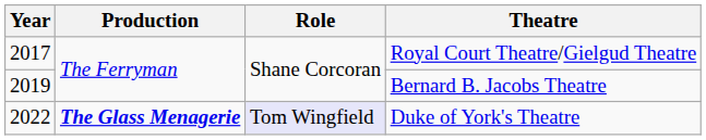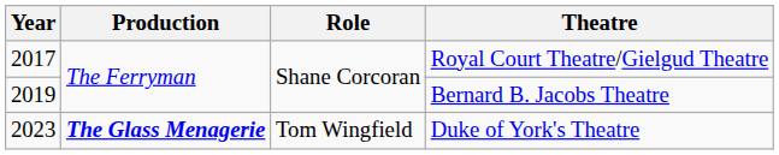 <table class="wikitable">
 <tr>
 <th>Year</th>
 <th>Production</th>
 <th>Role</th>
 <th>Theatre</th>
 </tr>
 <tr>
 <td>2017</td>
 <td rowspan="2"><em><a href='#'>The Ferryman</a></em></td>
 <td rowspan="2">Shane Corcoran</td>
 <td><a href='#'>Royal Court Theatre</a>/<a href='#'>Gielgud Theatre</a></td>
 </tr>
 <tr>
 <td>2019</td>
 <td><a href='#'>Bernard B. Jacobs Theatre</a></td>
 </tr>
 <tr>
-<td>2022</td>
+<td>2023</td>
 <td><strong><em><a href='#'>The Glass Menagerie</a></em></strong></td>
-<td style="background: lavender;">Tom Wingfield</td>
+<td>Tom Wingfield</td>
 <td><a href='#'>Duke of York's Theatre</a></td>
 </tr>
 </table>
